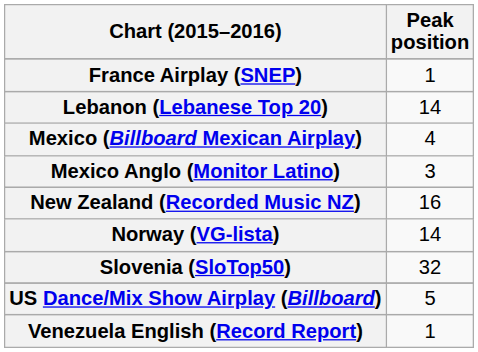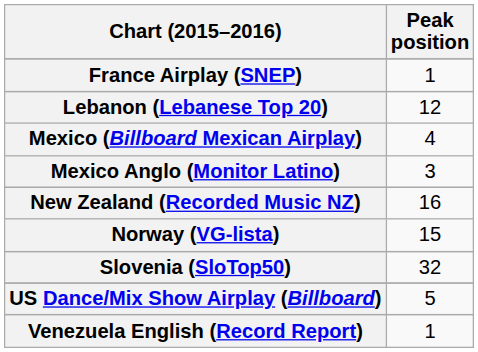 <table class="wikitable sortable plainrowheaders" style="text-align:center">
 <tr>
 <th>Chart (2015–2016)</th>
 <th>Peak<br>position</th>
 </tr>
 <tr>
 </tr>
 <tr>
 </tr>
 <tr>
 </tr>
 <tr>
 </tr>
 <tr>
 </tr>
 <tr>
 </tr>
 <tr>
 </tr>
 <tr>
 </tr>
 <tr>
 </tr>
 <tr>
 </tr>
 <tr>
 </tr>
 <tr>
 </tr>
 <tr>
 <th scope="row">France Airplay (<a href='#'>SNEP</a>)</th>
 <td style="text-align:center;">1</td>
 </tr>
 <tr>
 </tr>
 <tr>
 </tr>
 <tr>
 </tr>
 <tr>
 </tr>
 <tr>
 </tr>
 <tr>
 </tr>
 <tr>
 </tr>
 <tr>
 <th scope="row">Lebanon (<a href='#'>Lebanese Top 20</a>)</th>
-<td>14</td>
+<td>12</td>
 </tr>
 <tr>
 <th scope="row">Mexico (<a href='#'><em>Billboard</em> Mexican Airplay</a>)</th>
 <td>4</td>
 </tr>
 <tr>
 <th scope="row">Mexico Anglo (<a href='#'>Monitor Latino</a>)</th>
 <td>3</td>
 </tr>
 <tr>
 </tr>
 <tr>
 </tr>
 <tr>
 <th scope="row">New Zealand (<a href='#'>Recorded Music NZ</a>)</th>
 <td>16</td>
 </tr>
 <tr>
 <th scope="row">Norway (<a href='#'>VG-lista</a>)</th>
-<td>14</td>
+<td>15</td>
 </tr>
 <tr>
 </tr>
 <tr>
 </tr>
 <tr>
 </tr>
 <tr>
 </tr>
 <tr>
 <th scope="row">Slovenia (<a href='#'>SloTop50</a>)</th>
 <td>32</td>
 </tr>
 <tr>
 </tr>
 <tr>
 </tr>
 <tr>
 </tr>
 <tr>
 </tr>
 <tr>
 </tr>
 <tr>
 </tr>
 <tr>
 </tr>
 <tr>
 <th scope="row">US <a href='#'>Dance/Mix Show Airplay</a> (<a href='#'><em>Billboard</em></a>)</th>
 <td>5</td>
 </tr>
 <tr>
 </tr>
 <tr>
 <th scope="row">Venezuela English (<a href='#'>Record Report</a>)</th>
 <td>1</td>
 </tr>
 </table>
